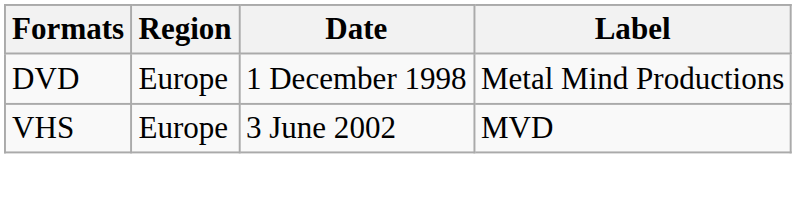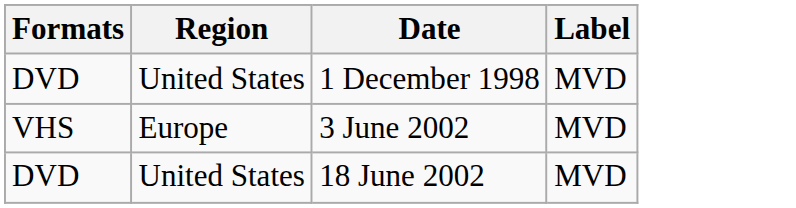 <table class="wikitable plainrowheaders">
 <tr>
 <th scope="col">Formats</th>
 <th scope="col">Region</th>
 <th scope="col">Date</th>
 <th scope="col">Label</th>
 </tr>
 <tr>
 <td>DVD</td>
-<td>Europe</td>
+<td>United States</td>
 <td>1 December 1998</td>
-<td>Metal Mind Productions</td>
+<td>MVD</td>
 </tr>
 <tr>
 <td>VHS</td>
 <td>Europe</td>
 <td>3 June 2002</td>
 <td>MVD</td>
 </tr>
+<tr>
+<td>DVD</td>
+<td>United States</td>
+<td>18 June 2002</td>
+<td>MVD</td>
+</tr>
 </table>
